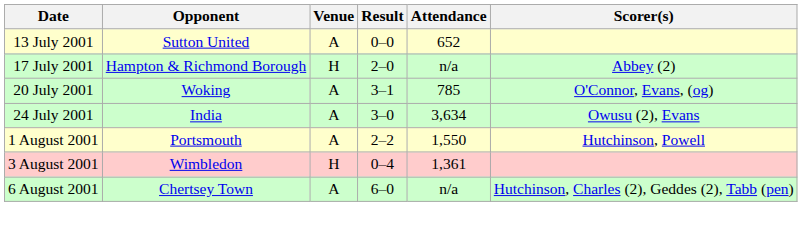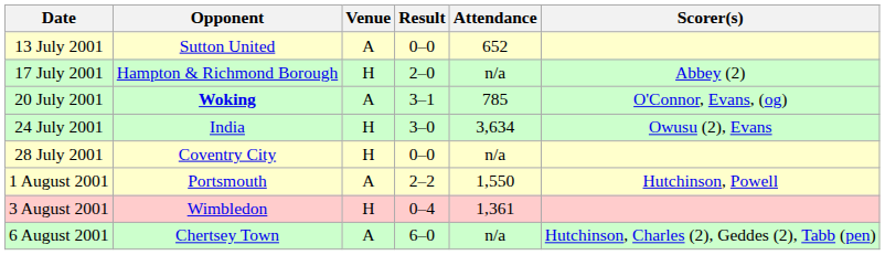 <table class="wikitable sortable" style="text-align:center;">
 <tr>
 <th>Date</th>
 <th>Opponent</th>
 <th>Venue</th>
 <th>Result</th>
 <th>Attendance</th>
 <th>Scorer(s)</th>
 </tr>
 <tr style="background:#ffc;">
 <td>13 July 2001</td>
 <td><a href='#'>Sutton United</a></td>
 <td>A</td>
 <td>0–0</td>
 <td>652</td>
 <td></td>
 </tr>
 <tr style="background:#cfc;">
 <td>17 July 2001</td>
 <td><a href='#'>Hampton & Richmond Borough</a></td>
 <td>H</td>
 <td>2–0</td>
 <td>n/a</td>
 <td><a href='#'>Abbey</a> (2)</td>
 </tr>
 <tr style="background:#cfc;">
 <td>20 July 2001</td>
-<td><a href='#'>Woking</a></td>
+<td><strong><a href='#'>Woking</a></strong></td>
 <td>A</td>
 <td>3–1</td>
 <td>785</td>
 <td><a href='#'>O'Connor</a>, <a href='#'>Evans</a>, (<a href='#'>og</a>)</td>
 </tr>
 <tr style="background:#cfc;">
 <td>24 July 2001</td>
 <td><a href='#'>India</a></td>
-<td>A</td>
+<td>H</td>
 <td>3–0</td>
 <td>3,634</td>
 <td><a href='#'>Owusu</a> (2), <a href='#'>Evans</a></td>
+</tr>
+<tr style="background:#ffc;">
+<td>28 July 2001</td>
+<td><a href='#'>Coventry City</a></td>
+<td>H</td>
+<td>0–0</td>
+<td>n/a</td>
+<td></td>
 </tr>
 <tr style="background:#ffc;">
 <td>1 August 2001</td>
 <td><a href='#'>Portsmouth</a></td>
 <td>A</td>
 <td>2–2</td>
 <td>1,550</td>
 <td><a href='#'>Hutchinson</a>, <a href='#'>Powell</a></td>
 </tr>
 <tr style="background:#fcc;">
 <td>3 August 2001</td>
 <td><a href='#'>Wimbledon</a></td>
 <td>H</td>
 <td>0–4</td>
 <td>1,361</td>
 <td></td>
 </tr>
 <tr style="background:#cfc;">
 <td>6 August 2001</td>
 <td><a href='#'>Chertsey Town</a></td>
 <td>A</td>
 <td>6–0</td>
 <td>n/a</td>
 <td><a href='#'>Hutchinson</a>, <a href='#'>Charles</a> (2), Geddes (2), <a href='#'>Tabb</a> (<a href='#'>pen</a>)</td>
 </tr>
 </table>
